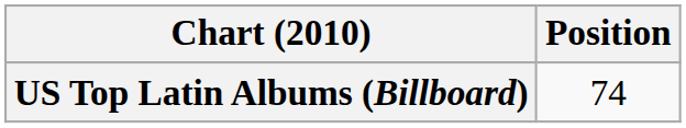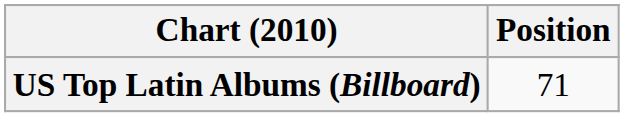 <table class="wikitable sortable plainrowheaders" style="text-align:center">
 <tr>
 <th scope="col">Chart (2010)</th>
 <th scope="col">Position</th>
 </tr>
 <tr>
 <th scope="row">US Top Latin Albums (<em>Billboard</em>)</th>
-<td>74</td>
+<td>71</td>
 </tr>
 </table>
